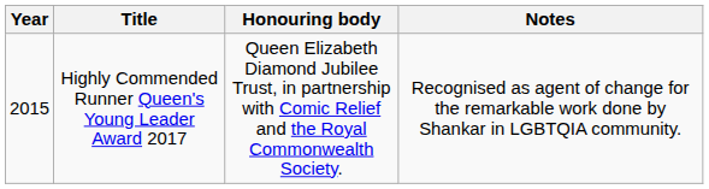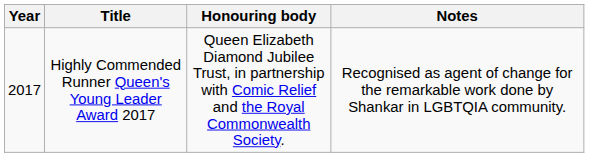 <table class="wikitable" style="width:100%;">
 <tr>
 <th width=5%>Year</th>
 <th style="width:25%;">Title</th>
 <th style="width:25%;">Honouring body</th>
 <th style="width:45%;">Notes</th>
 </tr>
 <tr style="text-align:center;">
-<td>2015</td>
+<td>2017</td>
 <td>Highly Commended Runner <a href='#'>Queen's Young Leader Award</a> 2017 </td>
 <td>Queen Elizabeth Diamond Jubilee Trust, in partnership with <a href='#'>Comic Relief</a> and <a href='#'>the Royal Commonwealth Society</a>.</td>
 <td>Recognised as agent of change for the remarkable work done by Shankar in LGBTQIA community.</td>
 </tr>
 </table>
